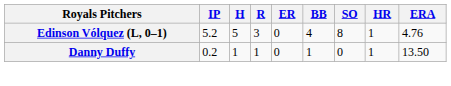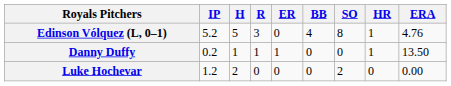 <table class="wikitable" style=width:590px;>
 <tr>
 <th>Royals Pitchers</th>
 <th><a href='#'>IP</a></th>
 <th><a href='#'>H</a></th>
 <th><a href='#'>R</a></th>
 <th><a href='#'>ER</a></th>
 <th><a href='#'>BB</a></th>
 <th><a href='#'>SO</a></th>
 <th><a href='#'>HR</a></th>
 <th><a href='#'>ERA</a></th>
 </tr>
 <tr>
 <th><a href='#'>Edinson Vólquez</a> (L, 0–1)</th>
 <td>5.2</td>
 <td>5</td>
 <td>3</td>
 <td>0</td>
 <td>4</td>
 <td>8</td>
 <td>1</td>
 <td>4.76</td>
 </tr>
 <tr>
 <th><a href='#'>Danny Duffy</a></th>
 <td>0.2</td>
 <td>1</td>
 <td>1</td>
+<td>1</td>
 <td>0</td>
-<td>1</td>
 <td>0</td>
 <td>1</td>
 <td>13.50</td>
 </tr>
+<tr>
+<th><a href='#'>Luke Hochevar</a></th>
+<td>1.2</td>
+<td>2</td>
+<td>0</td>
+<td>0</td>
+<td>0</td>
+<td>2</td>
+<td>0</td>
+<td>0.00</td>
+</tr>
 </table>
